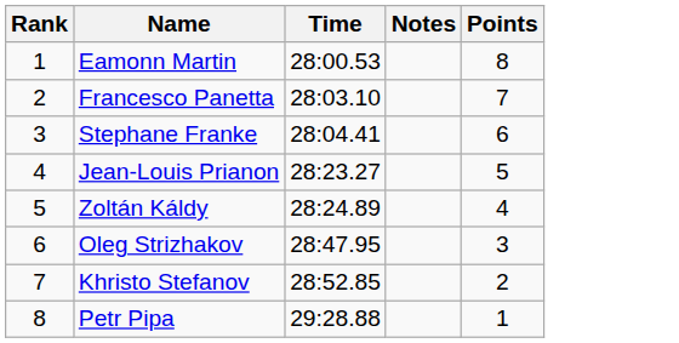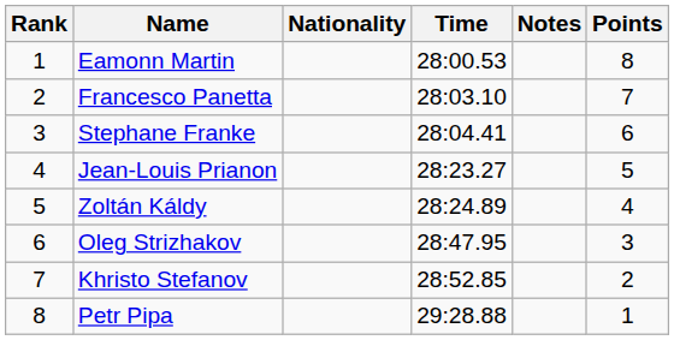 <table class="wikitable sortable" style="text-align:center">
 <tr>
 <th>Rank</th>
 <th>Name</th>
+<th>Nationality</th>
 <th>Time</th>
 <th>Notes</th>
 <th>Points</th>
 </tr>
 <tr>
 <td>1</td>
 <td align=left><a href='#'>Eamonn Martin</a></td>
+<td align=left></td>
 <td>28:00.53</td>
 <td></td>
 <td>8</td>
 </tr>
 <tr>
 <td>2</td>
 <td align=left><a href='#'>Francesco Panetta</a></td>
+<td align=left></td>
 <td>28:03.10</td>
 <td></td>
 <td>7</td>
 </tr>
 <tr>
 <td>3</td>
 <td align=left><a href='#'>Stephane Franke</a></td>
+<td align=left></td>
 <td>28:04.41</td>
 <td></td>
 <td>6</td>
 </tr>
 <tr>
 <td>4</td>
 <td align=left><a href='#'>Jean-Louis Prianon</a></td>
+<td align=left></td>
 <td>28:23.27</td>
 <td></td>
 <td>5</td>
 </tr>
 <tr>
 <td>5</td>
 <td align=left><a href='#'>Zoltán Káldy</a></td>
+<td align=left></td>
 <td>28:24.89</td>
 <td></td>
 <td>4</td>
 </tr>
 <tr>
 <td>6</td>
 <td align=left><a href='#'>Oleg Strizhakov</a></td>
+<td align=left></td>
 <td>28:47.95</td>
 <td></td>
 <td>3</td>
 </tr>
 <tr>
 <td>7</td>
 <td align=left><a href='#'>Khristo Stefanov</a></td>
+<td align=left></td>
 <td>28:52.85</td>
 <td></td>
 <td>2</td>
 </tr>
 <tr>
 <td>8</td>
 <td align=left><a href='#'>Petr Pipa</a></td>
+<td align=left></td>
 <td>29:28.88</td>
 <td></td>
 <td>1</td>
 </tr>
 </table>
